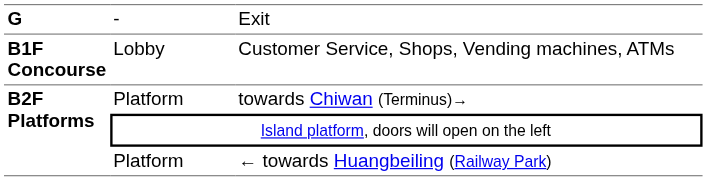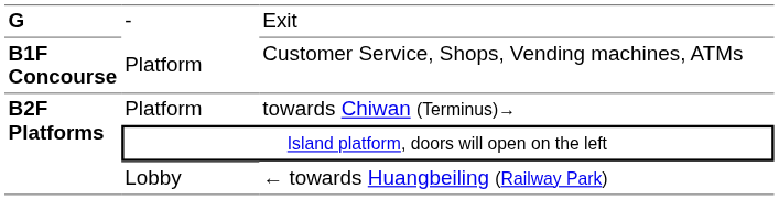 <table table border=0 cellspacing=0 cellpadding=3>
 <tr>
 <td style="border-top:solid 1px gray;" width=50 valign=top><strong>G</strong></td>
 <td style="border-top:solid 1px gray;" width=100 valign=top>-</td>
 <td style="border-top:solid 1px gray;" width=390 valign=top>Exit</td>
 </tr>
 <tr>
 <td style="border-bottom:solid 1px gray; border-top:solid 1px gray;" valign=top width=50><strong>B1F<br>Concourse</strong></td>
-<td style="border-bottom:solid 1px gray; border-top:solid 1px gray;" valign=top width=100>Lobby</td>
+<td style="border-bottom:solid 1px gray;">Platform</td>
 <td style="border-bottom:solid 1px gray; border-top:solid 1px gray;" valign=top width=390>Customer Service, Shops, Vending machines, ATMs</td>
 </tr>
 <tr>
 <td style="border-bottom:solid 1px gray;" rowspan="3" valign=top><strong>B2F<br>Platforms</strong></td>
 <td>Platform</td>
 <td> towards <a href='#'>Chiwan</a> <small>(Terminus)</small><small>→</small></td>
 </tr>
 <tr>
 <td style="border-right:solid 2px black;border-left:solid 2px black;border-top:solid 2px black;border-bottom:solid 2px black;text-align:center;" colspan=2><small><a href='#'>Island platform</a>, doors will open on the left</small></td>
 </tr>
 <tr>
-<td style="border-bottom:solid 1px gray;">Platform</td>
+<td style="border-bottom:solid 1px gray; border-top:solid 1px gray;" valign=top width=100>Lobby</td>
 <td style="border-bottom:solid 1px gray;">← towards <a href='#'>Huangbeiling</a> <small>(<a href='#'>Railway Park</a>)</small></td>
 </tr>
 </table>
